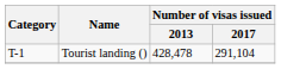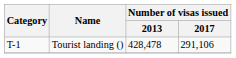 <table class="wikitable">
 <tr>
 <th rowspan="2">Category</th>
 <th rowspan="2">Name</th>
 <th colspan="2">Number of visas issued</th>
 </tr>
 <tr>
 <th>2013</th>
 <th>2017</th>
 </tr>
 <tr>
 <td>T-1</td>
 <td>Tourist landing ()</td>
 <td>428,478</td>
-<td>291,104</td>
+<td>291,106</td>
 </tr>
 <tr>
 </tr>
 </table>
